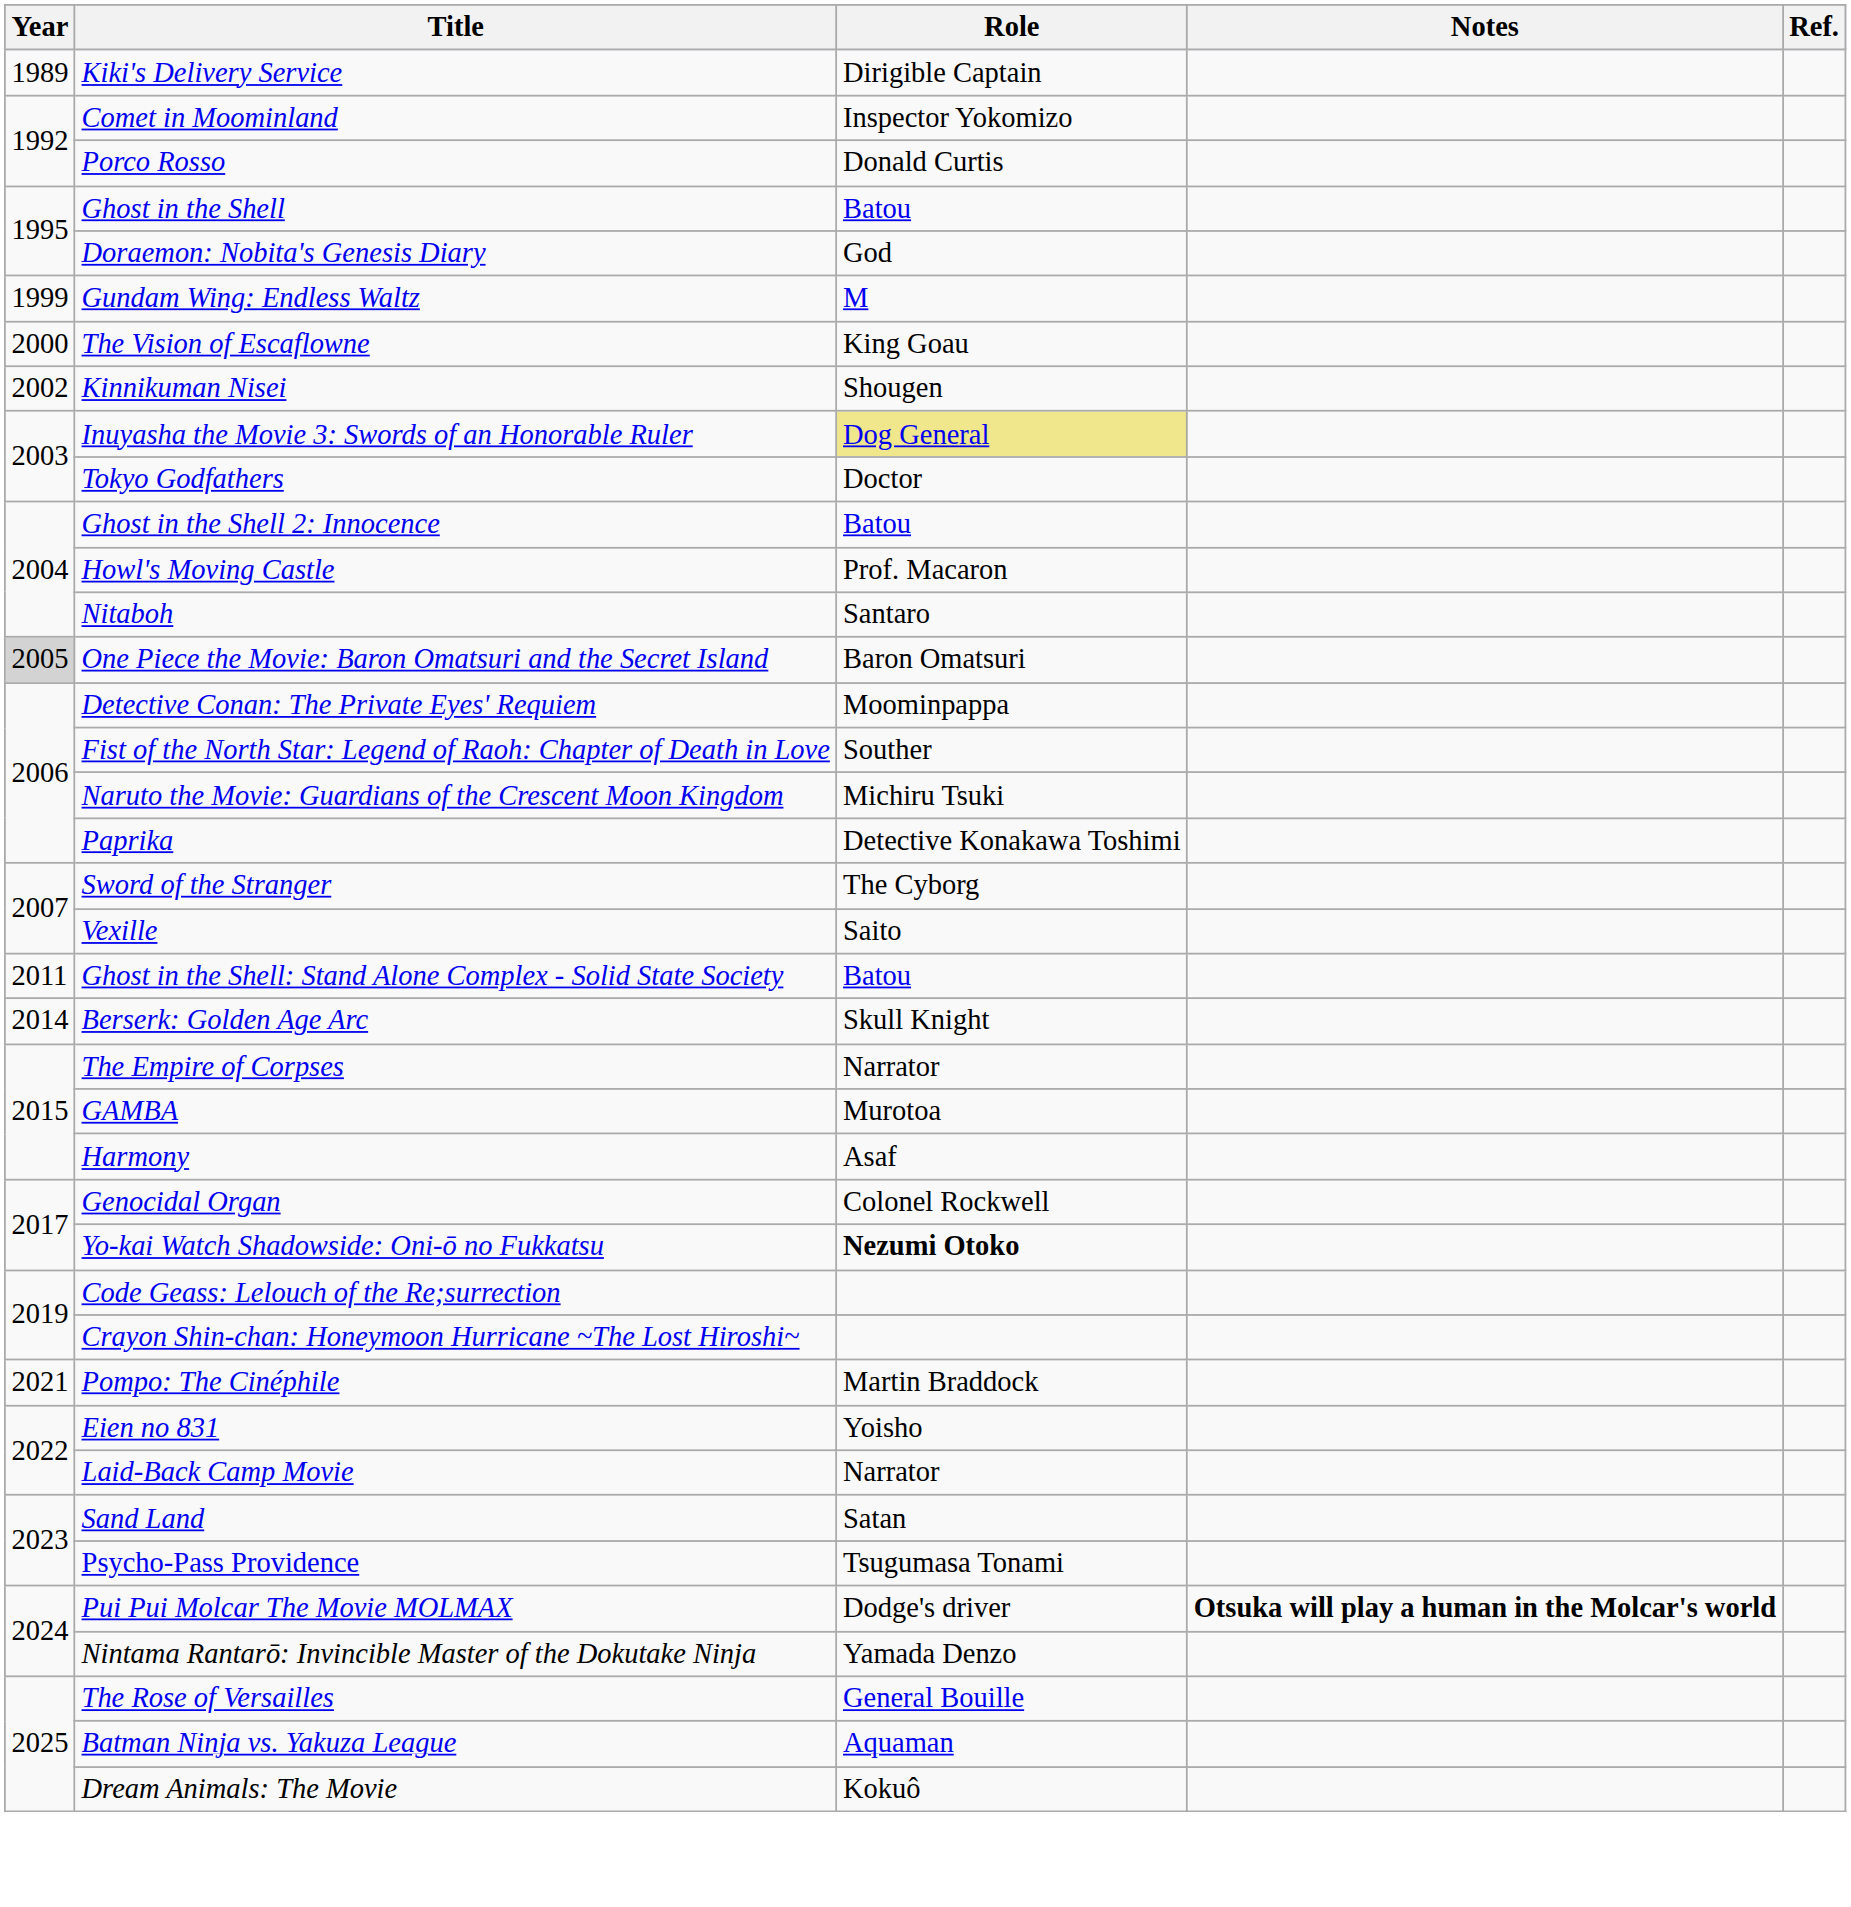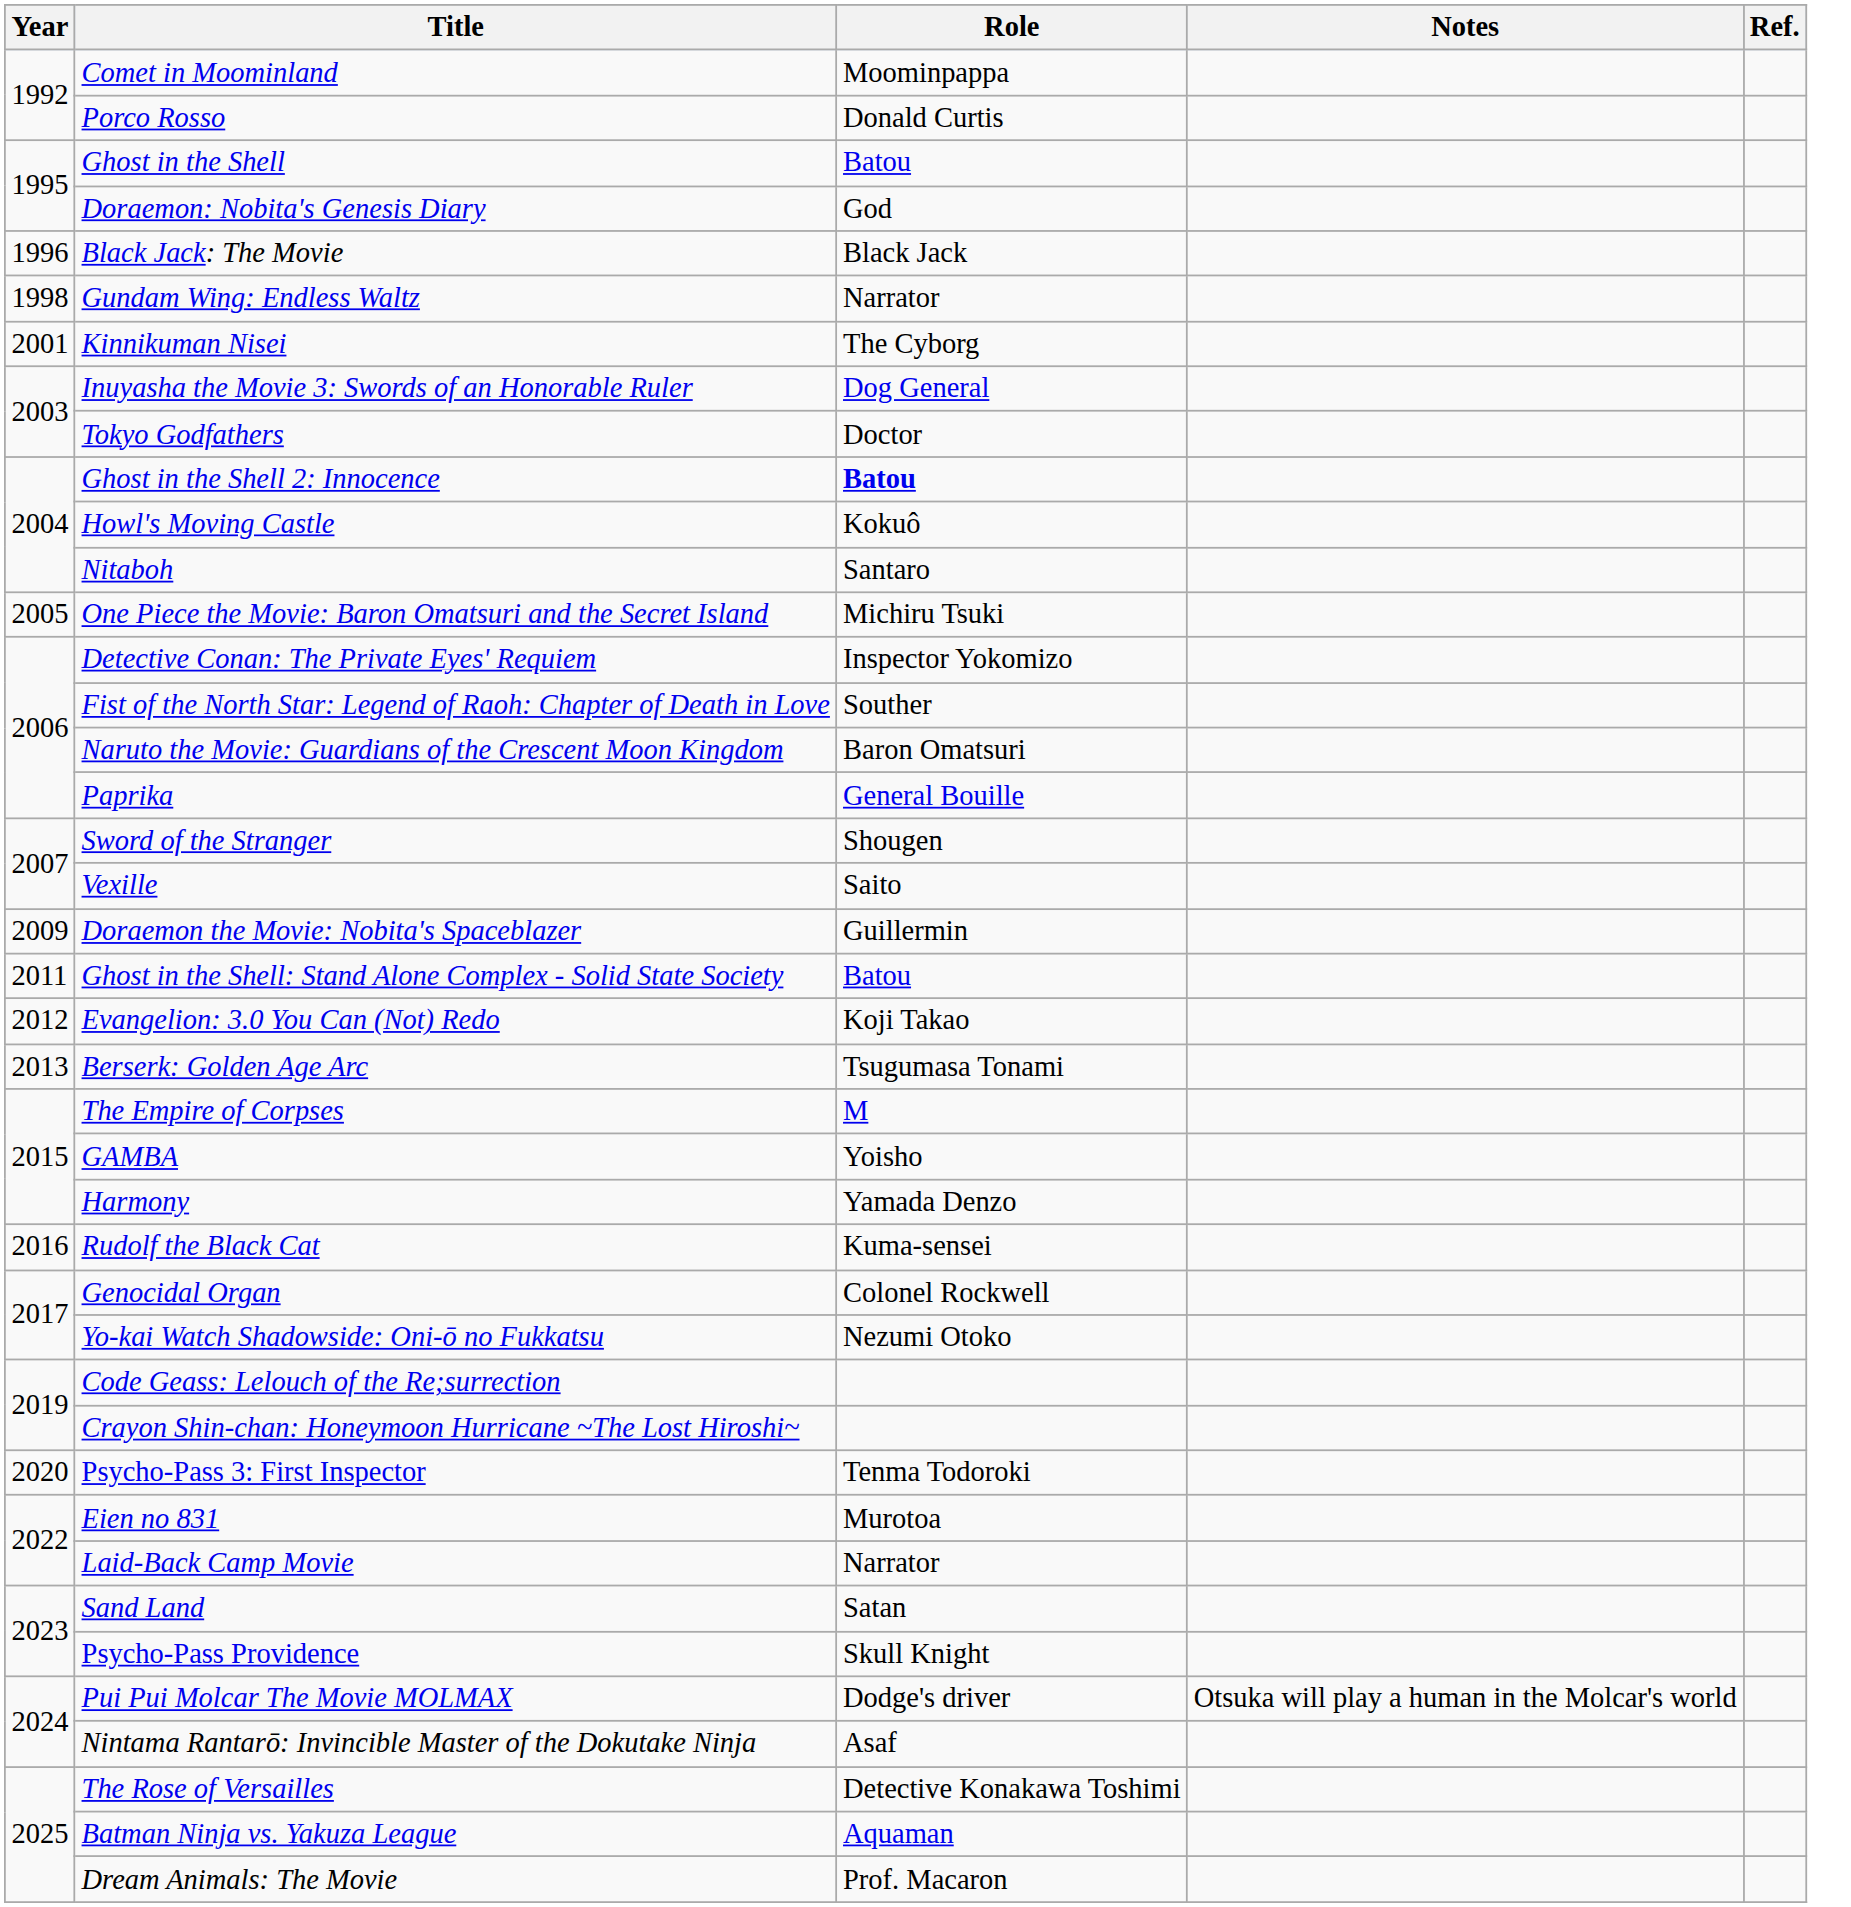 <table class="wikitable">
 <tr style="background:#B0C4DE;">
 <th>Year</th>
 <th>Title</th>
 <th>Role</th>
 <th>Notes</th>
 <th>Ref.</th>
 </tr>
 <tr>
-<td>1989</td>
-<td><em><a href='#'>Kiki's Delivery Service</a></em></td>
-<td>Dirigible Captain</td>
-<td></td>
-<td></td>
-</tr>
-<tr>
 <td rowspan="2">1992</td>
 <td><em><a href='#'>Comet in Moominland</a></em></td>
-<td>Inspector Yokomizo</td>
+<td>Moominpappa</td>
 <td></td>
 <td></td>
 </tr>
 <tr>
 <td><em><a href='#'>Porco Rosso</a></em></td>
 <td>Donald Curtis</td>
 <td></td>
 <td></td>
 </tr>
 <tr>
 <td rowspan="2">1995</td>
 <td><em><a href='#'>Ghost in the Shell</a></em></td>
 <td><a href='#'>Batou</a></td>
 <td></td>
 <td></td>
 </tr>
 <tr>
 <td><em><a href='#'>Doraemon: Nobita's Genesis Diary</a></em></td>
 <td>God</td>
 <td></td>
 <td></td>
 </tr>
 <tr>
-<td>1999</td>
-<td><em><a href='#'>Gundam Wing: Endless Waltz</a></em></td>
-<td><a href='#'>M</a></td>
+<td>1996</td>
+<td><em><a href='#'>Black Jack</a>: The Movie</em></td>
+<td>Black Jack</td>
 <td></td>
 <td></td>
 </tr>
 <tr>
-<td>2000</td>
-<td><em><a href='#'>The Vision of Escaflowne</a></em></td>
-<td>King Goau</td>
+<td>1998</td>
+<td><em><a href='#'>Gundam Wing: Endless Waltz</a></em></td>
+<td>Narrator</td>
 <td></td>
 <td></td>
 </tr>
 <tr>
-<td>2002</td>
+<td>2001</td>
 <td><em><a href='#'>Kinnikuman Nisei</a></em></td>
-<td>Shougen</td>
+<td>The Cyborg</td>
 <td></td>
 <td></td>
 </tr>
 <tr>
 <td rowspan="2">2003</td>
 <td><em><a href='#'>Inuyasha the Movie 3: Swords of an Honorable Ruler</a></em></td>
-<td style="background: khaki;"><a href='#'>Dog General</a></td>
+<td><a href='#'>Dog General</a></td>
 <td></td>
 <td></td>
 </tr>
 <tr>
 <td><em><a href='#'>Tokyo Godfathers</a></em></td>
 <td>Doctor</td>
 <td></td>
 <td></td>
 </tr>
 <tr>
 <td rowspan="3">2004</td>
 <td><em><a href='#'>Ghost in the Shell 2: Innocence</a></em></td>
-<td><a href='#'>Batou</a></td>
+<td><strong><a href='#'>Batou</a></strong></td>
 <td></td>
 <td></td>
 </tr>
 <tr>
 <td><em><a href='#'>Howl's Moving Castle</a></em></td>
-<td>Prof. Macaron</td>
+<td>Kokuô</td>
 <td></td>
 <td></td>
 </tr>
 <tr>
 <td><em><a href='#'>Nitaboh</a></em></td>
 <td>Santaro</td>
 <td></td>
 <td></td>
 </tr>
 <tr>
-<td style="background: lightgrey;">2005</td>
+<td>2005</td>
 <td><em><a href='#'>One Piece the Movie: Baron Omatsuri and the Secret Island</a></em></td>
-<td>Baron Omatsuri</td>
+<td>Michiru Tsuki</td>
 <td></td>
 <td></td>
 </tr>
 <tr>
 <td rowspan="4">2006</td>
 <td><em><a href='#'>Detective Conan: The Private Eyes' Requiem</a></em></td>
-<td>Moominpappa</td>
+<td>Inspector Yokomizo</td>
 <td></td>
 <td></td>
 </tr>
 <tr>
 <td><em><a href='#'>Fist of the North Star: Legend of Raoh: Chapter of Death in Love</a></em></td>
 <td>Souther</td>
 <td></td>
 <td></td>
 </tr>
 <tr>
 <td><em><a href='#'>Naruto the Movie: Guardians of the Crescent Moon Kingdom</a></em></td>
-<td>Michiru Tsuki</td>
+<td>Baron Omatsuri</td>
 <td></td>
 <td></td>
 </tr>
 <tr>
 <td><em><a href='#'>Paprika</a></em></td>
-<td>Detective Konakawa Toshimi</td>
+<td><a href='#'>General Bouille</a></td>
 <td></td>
 <td></td>
 </tr>
 <tr>
 <td rowspan="2">2007</td>
 <td><em><a href='#'>Sword of the Stranger</a></em></td>
-<td>The Cyborg</td>
+<td>Shougen</td>
 <td></td>
 <td></td>
 </tr>
 <tr>
 <td><em><a href='#'>Vexille</a></em></td>
 <td>Saito</td>
+<td></td>
+<td></td>
+</tr>
+<tr>
+<td>2009</td>
+<td><em><a href='#'>Doraemon the Movie: Nobita's Spaceblazer</a></em></td>
+<td>Guillermin</td>
 <td></td>
 <td></td>
 </tr>
 <tr>
 <td>2011</td>
 <td><em><a href='#'>Ghost in the Shell: Stand Alone Complex - Solid State Society</a></em></td>
 <td><a href='#'>Batou</a></td>
 <td></td>
 <td></td>
 </tr>
 <tr>
-<td>2014</td>
+<td>2012</td>
+<td><em><a href='#'>Evangelion: 3.0 You Can (Not) Redo</a></em></td>
+<td>Koji Takao</td>
+<td></td>
+<td></td>
+</tr>
+<tr>
+<td>2013</td>
 <td><em><a href='#'>Berserk: Golden Age Arc</a></em></td>
-<td>Skull Knight</td>
+<td>Tsugumasa Tonami</td>
 <td></td>
 <td></td>
 </tr>
 <tr>
 <td rowspan="3">2015</td>
 <td><em><a href='#'>The Empire of Corpses</a></em></td>
-<td>Narrator</td>
+<td><a href='#'>M</a></td>
 <td></td>
 <td></td>
 </tr>
 <tr>
 <td><em><a href='#'>GAMBA</a></em></td>
-<td>Murotoa</td>
+<td>Yoisho</td>
 <td></td>
 <td></td>
 </tr>
 <tr>
 <td><em><a href='#'>Harmony</a></em></td>
-<td>Asaf</td>
+<td>Yamada Denzo</td>
+<td></td>
+<td></td>
+</tr>
+<tr>
+<td>2016</td>
+<td><em><a href='#'>Rudolf the Black Cat</a></em></td>
+<td>Kuma-sensei</td>
 <td></td>
 <td></td>
 </tr>
 <tr>
 <td rowspan="2">2017</td>
 <td><em><a href='#'>Genocidal Organ</a></em></td>
 <td>Colonel Rockwell</td>
 <td></td>
 <td></td>
 </tr>
 <tr>
 <td><em><a href='#'>Yo-kai Watch Shadowside: Oni-ō no Fukkatsu</a></em></td>
-<td><strong>Nezumi Otoko</strong></td>
+<td>Nezumi Otoko</td>
 <td></td>
 <td></td>
 </tr>
 <tr>
 <td rowspan="2">2019</td>
 <td><em><a href='#'>Code Geass: Lelouch of the Re;surrection</a></em></td>
 <td></td>
 <td></td>
 <td></td>
 </tr>
 <tr>
 <td><em><a href='#'>Crayon Shin-chan: Honeymoon Hurricane ~The Lost Hiroshi~</a></em></td>
 <td></td>
 <td></td>
 <td></td>
 </tr>
 <tr>
-<td>2021</td>
-<td><em><a href='#'>Pompo: The Cinéphile</a></em></td>
-<td>Martin Braddock</td>
+<td>2020</td>
+<td><a href='#'>Psycho-Pass 3: First Inspector</a></td>
+<td>Tenma Todoroki</td>
 <td></td>
 <td></td>
 </tr>
 <tr>
 <td rowspan="2">2022</td>
 <td><em><a href='#'>Eien no 831</a></em></td>
-<td>Yoisho</td>
+<td>Murotoa</td>
 <td></td>
 <td></td>
 </tr>
 <tr>
 <td><em><a href='#'>Laid-Back Camp Movie</a></em></td>
 <td>Narrator</td>
 <td></td>
 <td></td>
 </tr>
 <tr>
 <td rowspan="2">2023</td>
 <td><em><a href='#'>Sand Land</a></em></td>
 <td>Satan</td>
 <td></td>
 <td></td>
 </tr>
 <tr>
 <td><a href='#'>Psycho-Pass Providence</a></td>
-<td>Tsugumasa Tonami</td>
+<td>Skull Knight</td>
 <td></td>
 <td></td>
 </tr>
 <tr>
 <td rowspan="2">2024</td>
 <td><em><a href='#'>Pui Pui Molcar The Movie MOLMAX</a></em></td>
 <td>Dodge's driver</td>
-<td><strong>Otsuka will play a human in the Molcar's world</strong></td>
+<td>Otsuka will play a human in the Molcar's world</td>
 <td></td>
 </tr>
 <tr>
 <td><em>Nintama Rantarō: Invincible Master of the Dokutake Ninja</em></td>
-<td>Yamada Denzo</td>
+<td>Asaf</td>
 <td></td>
 <td></td>
 </tr>
 <tr>
 <td rowspan="3">2025</td>
 <td><em><a href='#'>The Rose of Versailles</a></em></td>
-<td><a href='#'>General Bouille</a></td>
+<td>Detective Konakawa Toshimi</td>
 <td></td>
 <td></td>
 </tr>
 <tr>
 <td><em><a href='#'>Batman Ninja vs. Yakuza League</a></em></td>
 <td><a href='#'>Aquaman</a></td>
 <td></td>
 <td></td>
 </tr>
 <tr>
 <td><em>Dream Animals: The Movie</em></td>
-<td>Kokuô</td>
+<td>Prof. Macaron</td>
 <td></td>
 <td></td>
 </tr>
 <tr>
 </tr>
 </table>
